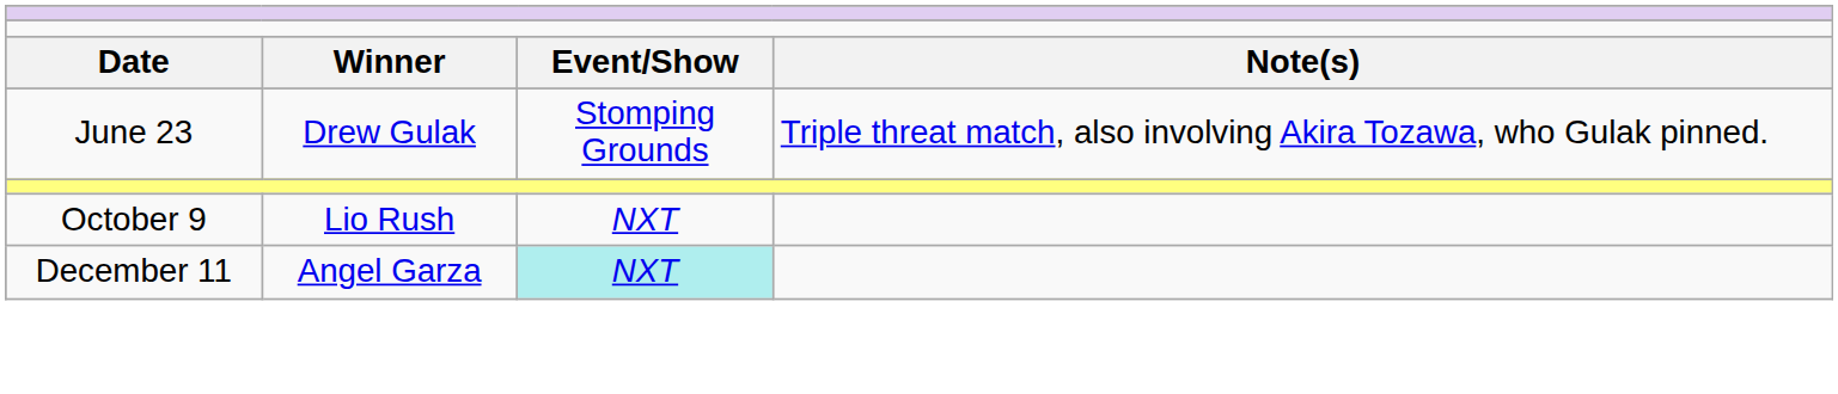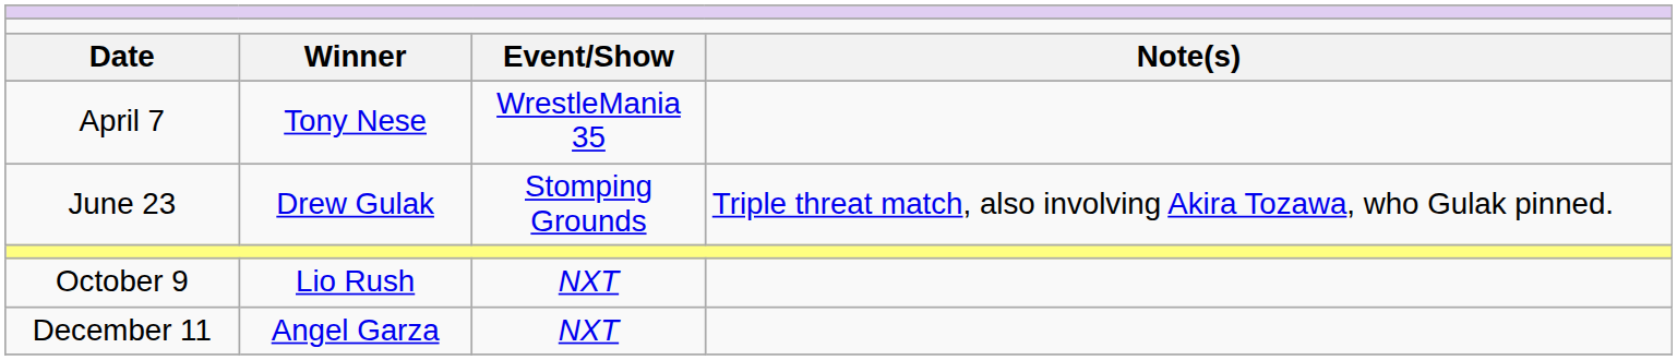 <table class="wikitable" style="text-align:center; width:100%;">
 <tr style="background:#E0CEF2;">
 <td colspan="4"></td>
 </tr>
 <tr>
 <td colspan="4"><strong></strong></td>
 </tr>
 <tr>
 <th width=14%>Date</th>
 <th width=14%>Winner</th>
 <th width=14%>Event/Show</th>
 <th width=58%>Note(s)</th>
+</tr>
+<tr>
+<td>April 7</td>
+<td><a href='#'>Tony Nese</a></td>
+<td><a href='#'>WrestleMania 35</a><br></td>
+<td></td>
 </tr>
 <tr>
 <td>June 23</td>
 <td><a href='#'>Drew Gulak</a></td>
 <td><a href='#'>Stomping Grounds</a><br></td>
 <td align=left><a href='#'>Triple threat match</a>, also involving <a href='#'>Akira Tozawa</a>, who Gulak pinned.</td>
 </tr>
 <tr style="background:#FFFF80;">
 <td colspan="4"></td>
 </tr>
 <tr>
 <td>October 9</td>
 <td><a href='#'>Lio Rush</a></td>
 <td><em><a href='#'>NXT</a></em></td>
 <td></td>
 </tr>
 <tr>
 <td>December 11</td>
 <td><a href='#'>Angel Garza</a></td>
-<td style="background: paleturquoise;"><em><a href='#'>NXT</a></em></td>
+<td><em><a href='#'>NXT</a></em></td>
 <td></td>
 </tr>
 </table>
